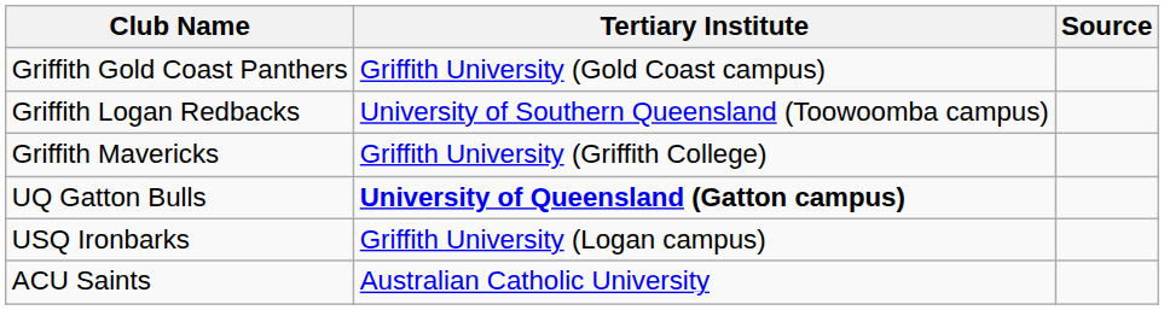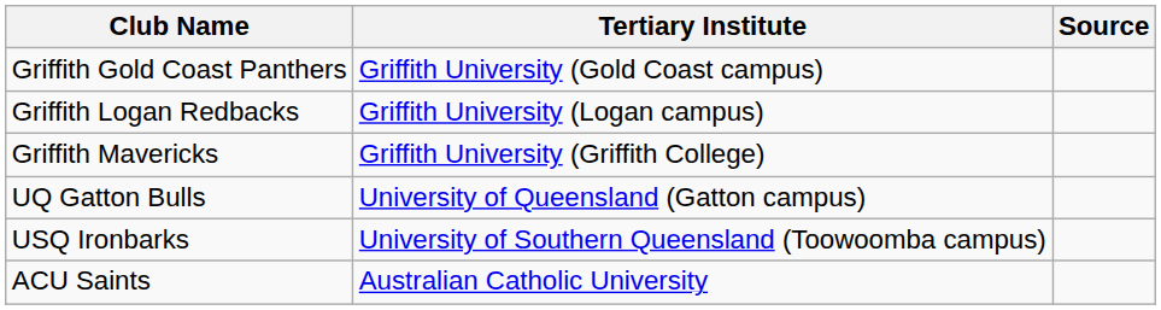 <table class="wikitable">
 <tr>
 <th>Club Name</th>
 <th>Tertiary Institute</th>
 <th>Source</th>
 </tr>
 <tr>
 <td>Griffith Gold Coast Panthers</td>
 <td><a href='#'>Griffith University</a> (Gold Coast campus)</td>
 <td></td>
 </tr>
 <tr>
 <td>Griffith Logan Redbacks</td>
-<td><a href='#'>University of Southern Queensland</a> (Toowoomba campus)</td>
+<td><a href='#'>Griffith University</a> (Logan campus)</td>
 <td></td>
 </tr>
 <tr>
 <td>Griffith Mavericks</td>
 <td><a href='#'>Griffith University</a> (Griffith College)</td>
 <td></td>
 </tr>
 <tr>
 <td>UQ Gatton Bulls</td>
-<td><strong><a href='#'>University of Queensland</a> (Gatton campus)</strong></td>
+<td><a href='#'>University of Queensland</a> (Gatton campus)</td>
 <td></td>
 </tr>
 <tr>
 <td>USQ Ironbarks</td>
-<td><a href='#'>Griffith University</a> (Logan campus)</td>
+<td><a href='#'>University of Southern Queensland</a> (Toowoomba campus)</td>
 <td></td>
 </tr>
 <tr>
 <td>ACU Saints</td>
 <td><a href='#'>Australian Catholic University</a></td>
 <td></td>
 </tr>
 </table>
